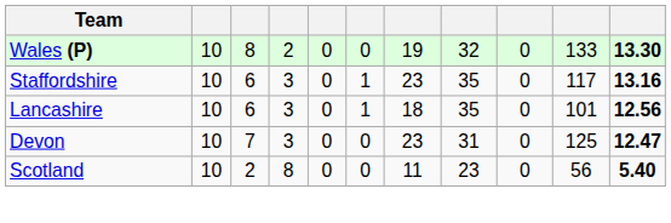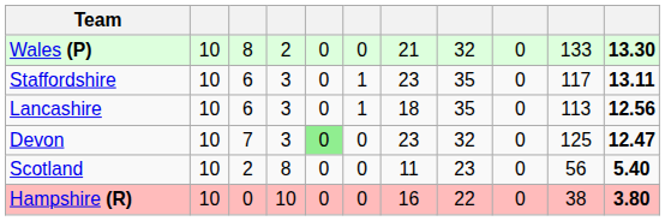 <table class="wikitable" style="text-align:center">
 <tr>
 <th width="150">Team</th>
 <th width="25"></th>
 <th width="25"></th>
 <th width="25"></th>
 <th width="25"></th>
 <th width="25"></th>
 <th width="40"></th>
 <th width="40"></th>
 <th width="40"></th>
 <th width="40"></th>
 <th width="40"></th>
 </tr>
 <tr style="background:#dfd">
 <td style="text-align:left"><a href='#'>Wales</a> <strong>(P)</strong></td>
 <td>10</td>
 <td>8</td>
 <td>2</td>
 <td>0</td>
 <td>0</td>
-<td>19</td>
+<td>21</td>
 <td>32</td>
 <td>0</td>
 <td>133</td>
 <td><strong>13.30</strong></td>
 </tr>
 <tr>
 <td style="text-align:left"><a href='#'>Staffordshire</a></td>
 <td>10</td>
 <td>6</td>
 <td>3</td>
 <td>0</td>
 <td>1</td>
 <td>23</td>
 <td>35</td>
 <td>0</td>
 <td>117</td>
-<td><strong>13.16</strong></td>
+<td><strong>13.11</strong></td>
 </tr>
 <tr>
 <td style="text-align:left"><a href='#'>Lancashire</a></td>
 <td>10</td>
 <td>6</td>
 <td>3</td>
 <td>0</td>
 <td>1</td>
 <td>18</td>
 <td>35</td>
 <td>0</td>
-<td>101</td>
+<td>113</td>
 <td><strong>12.56</strong></td>
 </tr>
 <tr>
 <td style="text-align:left"><a href='#'>Devon</a></td>
 <td>10</td>
 <td>7</td>
 <td>3</td>
-<td>0</td>
+<td style="background: lightgreen;">0</td>
 <td>0</td>
 <td>23</td>
-<td>31</td>
+<td>32</td>
 <td>0</td>
 <td>125</td>
 <td><strong>12.47</strong></td>
 </tr>
 <tr>
 <td style="text-align:left"><a href='#'>Scotland</a></td>
 <td>10</td>
 <td>2</td>
 <td>8</td>
 <td>0</td>
 <td>0</td>
 <td>11</td>
 <td>23</td>
 <td>0</td>
 <td>56</td>
 <td><strong>5.40</strong></td>
 </tr>
+<tr style="background:#FFBBBB">
+<td style="text-align:left"><a href='#'>Hampshire</a> <strong>(R)</strong></td>
+<td>10</td>
+<td>0</td>
+<td>10</td>
+<td>0</td>
+<td>0</td>
+<td>16</td>
+<td>22</td>
+<td>0</td>
+<td>38</td>
+<td><strong>3.80</strong></td>
+</tr>
 </table>
